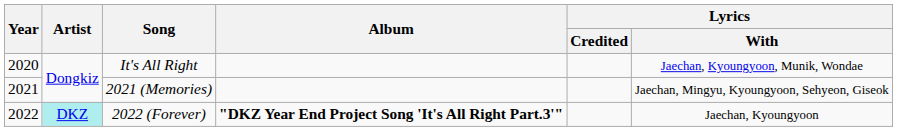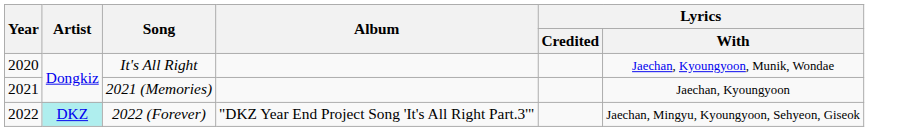 <table class="wikitable plainrowheaders" style="text-align:center;">
 <tr>
 <th rowspan="2">Year</th>
 <th rowspan="2">Artist</th>
 <th rowspan="2">Song</th>
 <th rowspan="2">Album</th>
 <th colspan="2">Lyrics</th>
 </tr>
 <tr>
 <th>Credited</th>
 <th>With</th>
 </tr>
 <tr>
 <td>2020</td>
 <td rowspan="2"><a href='#'>Dongkiz</a></td>
 <td><em>It's All Right</em></td>
 <td></td>
 <td></td>
 <td><small><a href='#'>Jaechan</a>, <a href='#'>Kyoungyoon</a>, Munik, Wondae</small></td>
 </tr>
 <tr>
 <td>2021</td>
 <td><em>2021 (Memories)</em></td>
 <td></td>
 <td></td>
-<td><small>Jaechan, Mingyu, Kyoungyoon, Sehyeon, Giseok</small></td>
+<td><small>Jaechan, Kyoungyoon</small></td>
 </tr>
 <tr>
 <td>2022</td>
 <td style="background: paleturquoise;"><a href='#'>DKZ</a></td>
 <td><em>2022 (Forever)</em></td>
-<td><strong>"DKZ Year End Project Song 'It's All Right Part.3'"</strong></td>
+<td>"DKZ Year End Project Song 'It's All Right Part.3'"</td>
 <td></td>
-<td><small>Jaechan, Kyoungyoon</small></td>
+<td><small>Jaechan, Mingyu, Kyoungyoon, Sehyeon, Giseok</small></td>
 </tr>
 </table>
